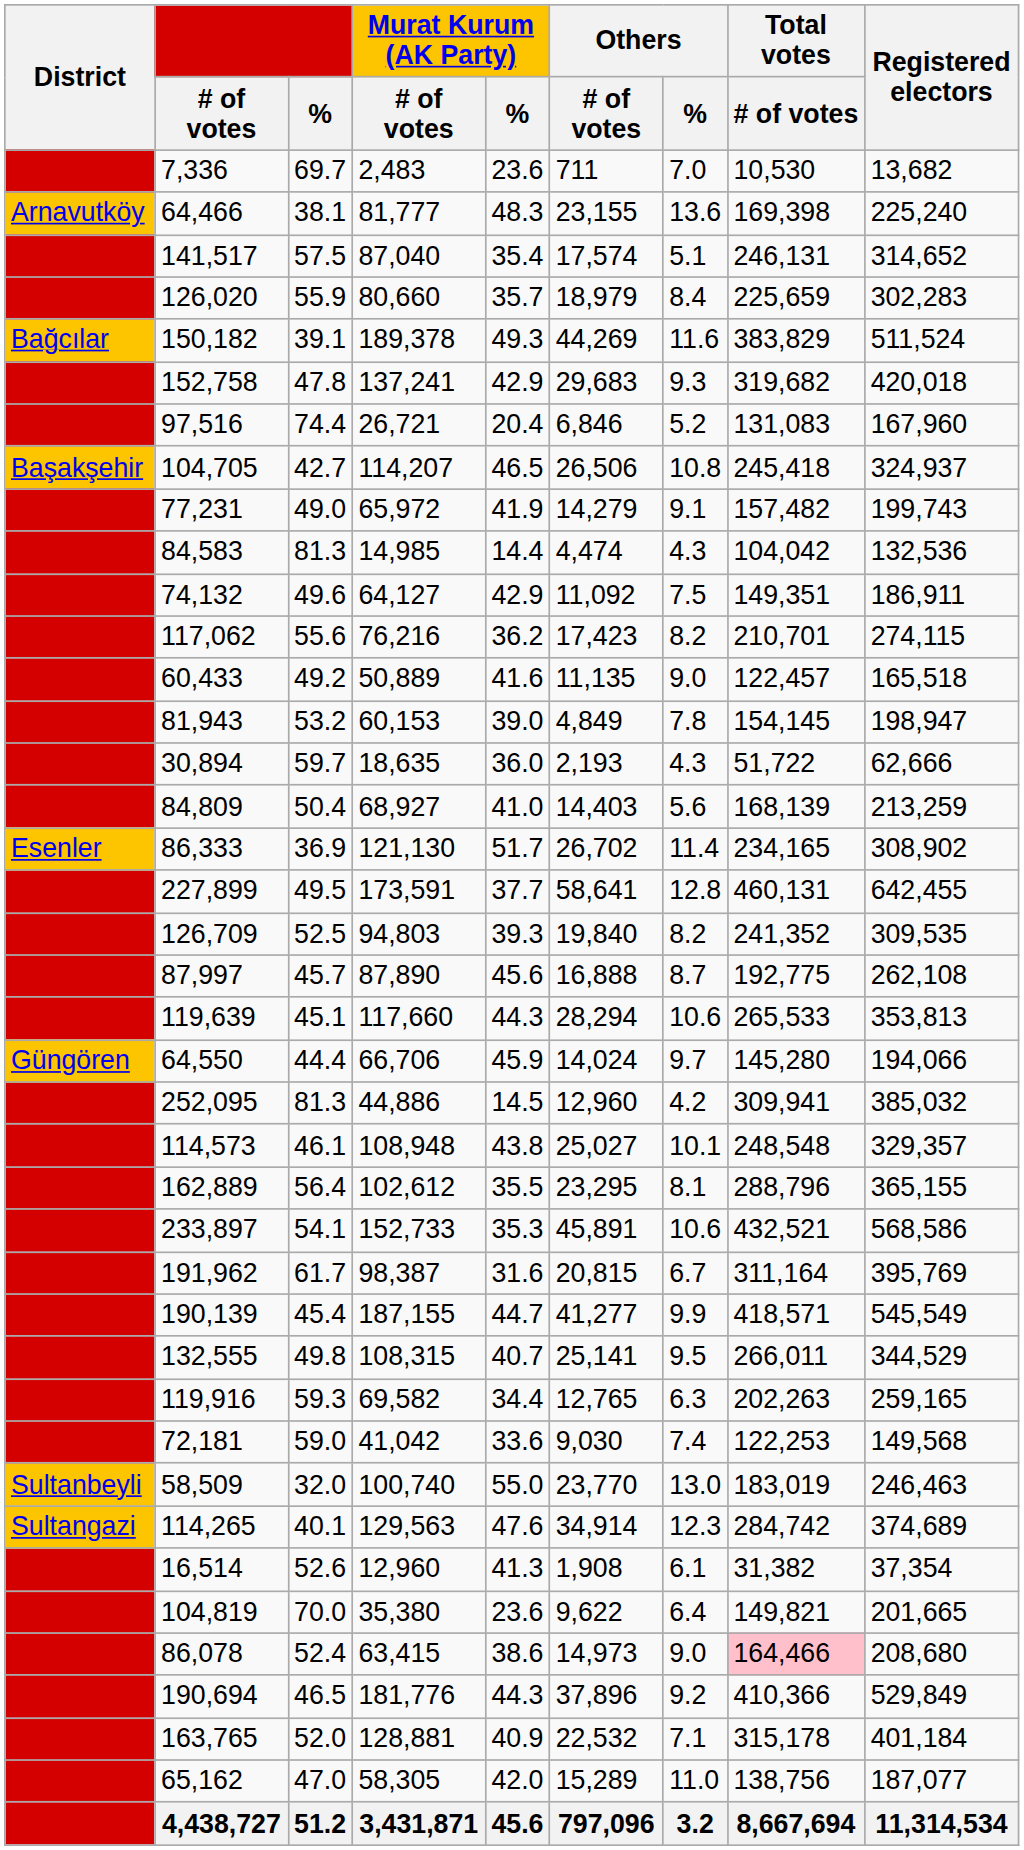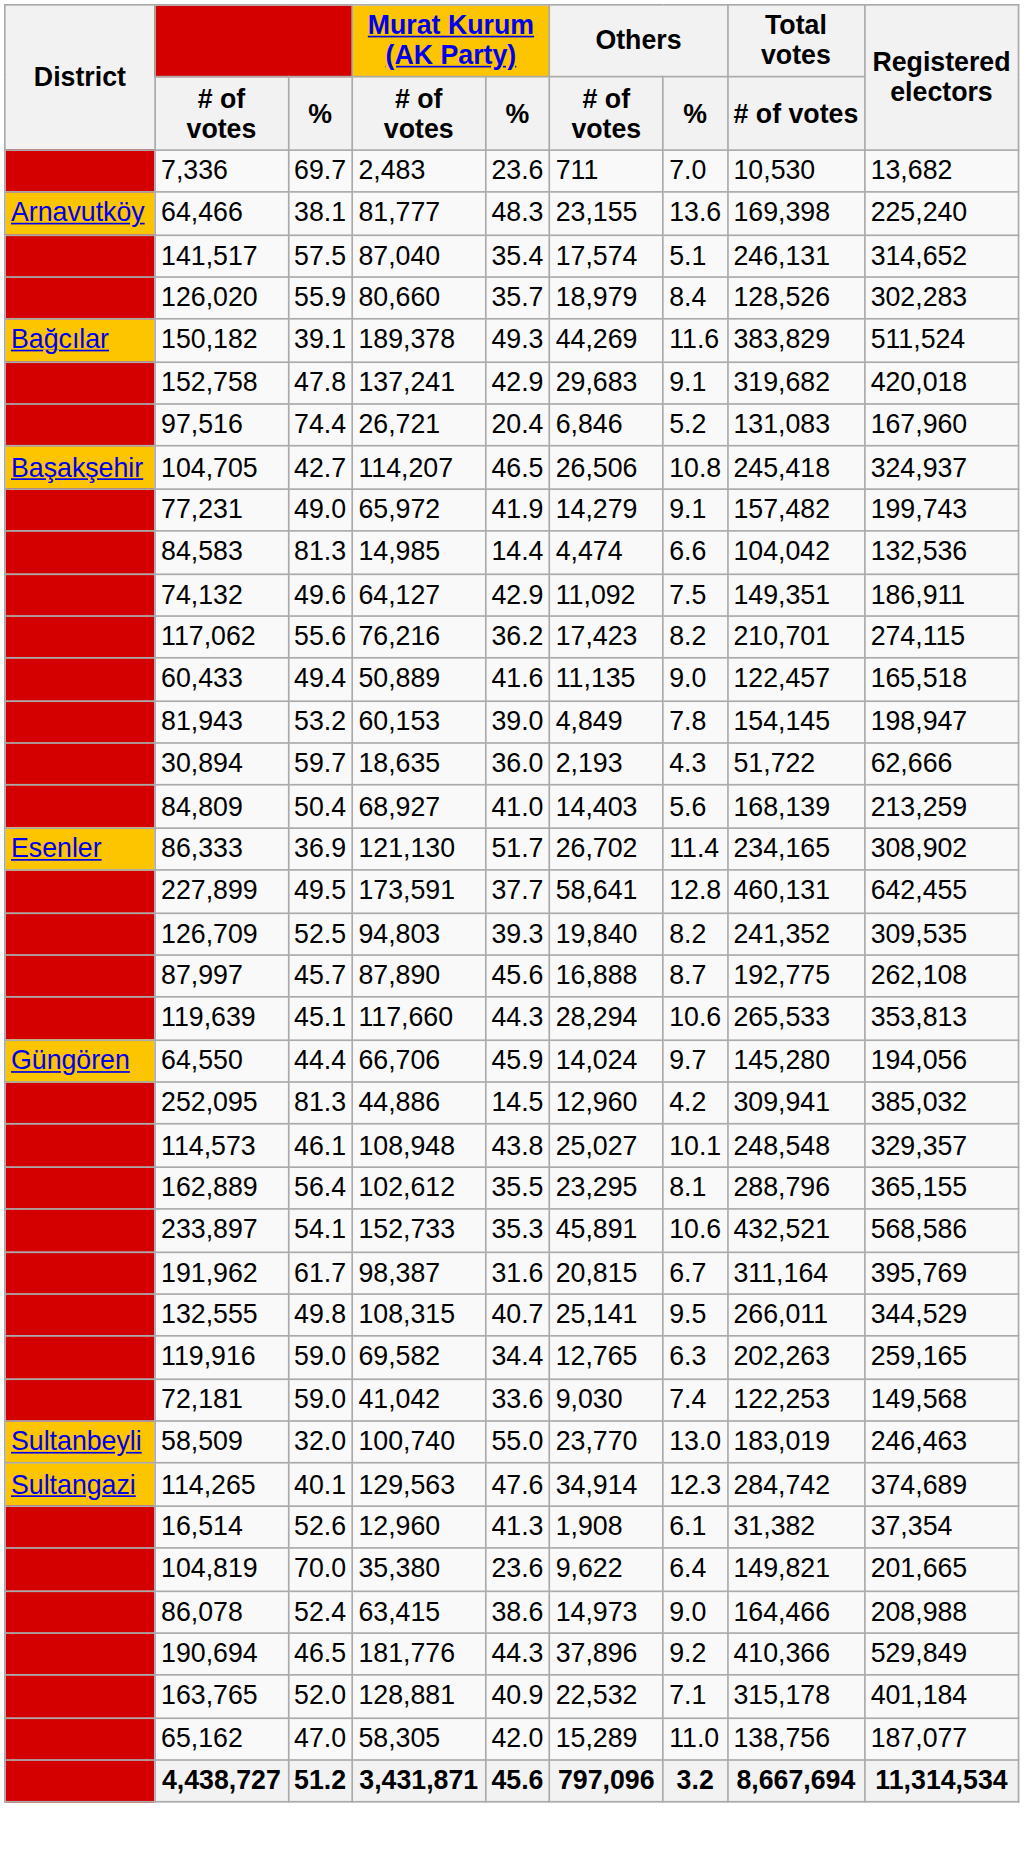 <table class="wikitable sortable">
 <tr>
 <th rowspan="2" width="100px">District</th>
 <th colspan="2" width="100px" style="background: #d40000"><a href='#'></a><br><a href='#'></a></th>
 <th colspan="2" width="100px" style="background: #Fdc400"><a href='#'>Murat Kurum</a><br><a href='#'>(AK Party)</a></th>
 <th colspan="2" width="100px">Others</th>
 <th width="100px">Total votes</th>
 <th rowspan="2" width="100px">Registered electors</th>
 </tr>
 <tr>
 <th width="80px"># of votes</th>
 <th width="20px">%</th>
 <th width="80px"># of votes</th>
 <th width="20px">%</th>
 <th width="80px"># of votes</th>
 <th width="20px">%</th>
 <th width="80px"># of votes</th>
 </tr>
 <tr>
 <td style="background: #d40000"><a href='#'></a></td>
 <td>7,336</td>
 <td>69.7</td>
 <td>2,483</td>
 <td>23.6</td>
 <td>711</td>
 <td>7.0</td>
 <td>10,530</td>
 <td>13,682</td>
 </tr>
 <tr>
 <td style="background: #Fdc400"><a href='#'>Arnavutköy</a></td>
 <td>64,466</td>
 <td>38.1</td>
 <td>81,777</td>
 <td>48.3</td>
 <td>23,155</td>
 <td>13.6</td>
 <td>169,398</td>
 <td>225,240</td>
 </tr>
 <tr>
 <td style="background: #d40000"><a href='#'></a></td>
 <td>141,517</td>
 <td>57.5</td>
 <td>87,040</td>
 <td>35.4</td>
 <td>17,574</td>
 <td>5.1</td>
 <td>246,131</td>
 <td>314,652</td>
 </tr>
 <tr>
 <td style="background: #d40000"><a href='#'></a></td>
 <td>126,020</td>
 <td>55.9</td>
 <td>80,660</td>
 <td>35.7</td>
 <td>18,979</td>
 <td>8.4</td>
-<td>225,659</td>
+<td>128,526</td>
 <td>302,283</td>
 </tr>
 <tr>
 <td style="background: #Fdc400"><a href='#'>Bağcılar</a></td>
 <td>150,182</td>
 <td>39.1</td>
 <td>189,378</td>
 <td>49.3</td>
 <td>44,269</td>
 <td>11.6</td>
 <td>383,829</td>
 <td>511,524</td>
 </tr>
 <tr>
 <td style="background: #d40000"><a href='#'></a></td>
 <td>152,758</td>
 <td>47.8</td>
 <td>137,241</td>
 <td>42.9</td>
 <td>29,683</td>
-<td>9.3</td>
+<td>9.1</td>
 <td>319,682</td>
 <td>420,018</td>
 </tr>
 <tr>
 <td style="background: #d40000"><a href='#'></a></td>
 <td>97,516</td>
 <td>74.4</td>
 <td>26,721</td>
 <td>20.4</td>
 <td>6,846</td>
 <td>5.2</td>
 <td>131,083</td>
 <td>167,960</td>
 </tr>
 <tr>
 <td style="background: #Fdc400"><a href='#'>Başakşehir</a></td>
 <td>104,705</td>
 <td>42.7</td>
 <td>114,207</td>
 <td>46.5</td>
 <td>26,506</td>
 <td>10.8</td>
 <td>245,418</td>
 <td>324,937</td>
 </tr>
 <tr>
 <td style="background: #d40000"><a href='#'></a></td>
 <td>77,231</td>
 <td>49.0</td>
 <td>65,972</td>
 <td>41.9</td>
 <td>14,279</td>
 <td>9.1</td>
 <td>157,482</td>
 <td>199,743</td>
 </tr>
 <tr>
 <td style="background: #d40000"><a href='#'></a></td>
 <td>84,583</td>
 <td>81.3</td>
 <td>14,985</td>
 <td>14.4</td>
 <td>4,474</td>
-<td>4.3</td>
+<td>6.6</td>
 <td>104,042</td>
 <td>132,536</td>
 </tr>
 <tr>
 <td style="background: #d40000"><a href='#'></a></td>
 <td>74,132</td>
 <td>49.6</td>
 <td>64,127</td>
 <td>42.9</td>
 <td>11,092</td>
 <td>7.5</td>
 <td>149,351</td>
 <td>186,911</td>
 </tr>
 <tr>
 <td style="background: #d40000"><a href='#'></a></td>
 <td>117,062</td>
 <td>55.6</td>
 <td>76,216</td>
 <td>36.2</td>
 <td>17,423</td>
 <td>8.2</td>
 <td>210,701</td>
 <td>274,115</td>
 </tr>
 <tr>
 <td style="background: #d40000"><a href='#'></a></td>
 <td>60,433</td>
-<td>49.2</td>
+<td>49.4</td>
 <td>50,889</td>
 <td>41.6</td>
 <td>11,135</td>
 <td>9.0</td>
 <td>122,457</td>
 <td>165,518</td>
 </tr>
 <tr>
 <td style="background: #d40000"><a href='#'></a></td>
 <td>81,943</td>
 <td>53.2</td>
 <td>60,153</td>
 <td>39.0</td>
 <td>4,849</td>
 <td>7.8</td>
 <td>154,145</td>
 <td>198,947</td>
 </tr>
 <tr>
 <td style="background: #d40000"><a href='#'></a></td>
 <td>30,894</td>
 <td>59.7</td>
 <td>18,635</td>
 <td>36.0</td>
 <td>2,193</td>
 <td>4.3</td>
 <td>51,722</td>
 <td>62,666</td>
 </tr>
 <tr>
 <td style="background: #d40000"><a href='#'></a></td>
 <td>84,809</td>
 <td>50.4</td>
 <td>68,927</td>
 <td>41.0</td>
 <td>14,403</td>
 <td>5.6</td>
 <td>168,139</td>
 <td>213,259</td>
 </tr>
 <tr>
 <td style="background: #Fdc400"><a href='#'>Esenler</a></td>
 <td>86,333</td>
 <td>36.9</td>
 <td>121,130</td>
 <td>51.7</td>
 <td>26,702</td>
 <td>11.4</td>
 <td>234,165</td>
 <td>308,902</td>
 </tr>
 <tr>
 <td style="background: #d40000"><a href='#'></a></td>
 <td>227,899</td>
 <td>49.5</td>
 <td>173,591</td>
 <td>37.7</td>
 <td>58,641</td>
 <td>12.8</td>
 <td>460,131</td>
 <td>642,455</td>
 </tr>
 <tr>
 <td style="background: #d40000"><a href='#'></a></td>
 <td>126,709</td>
 <td>52.5</td>
 <td>94,803</td>
 <td>39.3</td>
 <td>19,840</td>
 <td>8.2</td>
 <td>241,352</td>
 <td>309,535</td>
 </tr>
 <tr>
 <td style="background: #d40000"><a href='#'></a></td>
 <td>87,997</td>
 <td>45.7</td>
 <td>87,890</td>
 <td>45.6</td>
 <td>16,888</td>
 <td>8.7</td>
 <td>192,775</td>
 <td>262,108</td>
 </tr>
 <tr>
 <td style="background: #d40000"><a href='#'></a></td>
 <td>119,639</td>
 <td>45.1</td>
 <td>117,660</td>
 <td>44.3</td>
 <td>28,294</td>
 <td>10.6</td>
 <td>265,533</td>
 <td>353,813</td>
 </tr>
 <tr>
 <td style="background: #Fdc400"><a href='#'>Güngören</a></td>
 <td>64,550</td>
 <td>44.4</td>
 <td>66,706</td>
 <td>45.9</td>
 <td>14,024</td>
 <td>9.7</td>
 <td>145,280</td>
-<td>194,066</td>
+<td>194,056</td>
 </tr>
 <tr>
 <td style="background: #d40000"><a href='#'></a></td>
 <td>252,095</td>
 <td>81.3</td>
 <td>44,886</td>
 <td>14.5</td>
 <td>12,960</td>
 <td>4.2</td>
 <td>309,941</td>
 <td>385,032</td>
 </tr>
 <tr>
 <td style="background: #d40000"><a href='#'></a></td>
 <td>114,573</td>
 <td>46.1</td>
 <td>108,948</td>
 <td>43.8</td>
 <td>25,027</td>
 <td>10.1</td>
 <td>248,548</td>
 <td>329,357</td>
 </tr>
 <tr>
 <td style="background: #d40000"><a href='#'></a></td>
 <td>162,889</td>
 <td>56.4</td>
 <td>102,612</td>
 <td>35.5</td>
 <td>23,295</td>
 <td>8.1</td>
 <td>288,796</td>
 <td>365,155</td>
 </tr>
 <tr>
 <td style="background: #d40000"><a href='#'></a></td>
 <td>233,897</td>
 <td>54.1</td>
 <td>152,733</td>
 <td>35.3</td>
 <td>45,891</td>
 <td>10.6</td>
 <td>432,521</td>
 <td>568,586</td>
 </tr>
 <tr>
 <td style="background: #d40000"><a href='#'></a></td>
 <td>191,962</td>
 <td>61.7</td>
 <td>98,387</td>
 <td>31.6</td>
 <td>20,815</td>
 <td>6.7</td>
 <td>311,164</td>
 <td>395,769</td>
 </tr>
 <tr>
 <td style="background: #d40000"><a href='#'></a></td>
-<td>190,139</td>
-<td>45.4</td>
-<td>187,155</td>
-<td>44.7</td>
-<td>41,277</td>
-<td>9.9</td>
-<td>418,571</td>
-<td>545,549</td>
-</tr>
-<tr>
-<td style="background: #d40000"><a href='#'></a></td>
 <td>132,555</td>
 <td>49.8</td>
 <td>108,315</td>
 <td>40.7</td>
 <td>25,141</td>
 <td>9.5</td>
 <td>266,011</td>
 <td>344,529</td>
 </tr>
 <tr>
 <td style="background: #d40000"><a href='#'></a></td>
 <td>119,916</td>
-<td>59.3</td>
+<td>59.0</td>
 <td>69,582</td>
 <td>34.4</td>
 <td>12,765</td>
 <td>6.3</td>
 <td>202,263</td>
 <td>259,165</td>
 </tr>
 <tr>
 <td style="background: #d40000"><a href='#'></a></td>
 <td>72,181</td>
 <td>59.0</td>
 <td>41,042</td>
 <td>33.6</td>
 <td>9,030</td>
 <td>7.4</td>
 <td>122,253</td>
 <td>149,568</td>
 </tr>
 <tr>
 <td style="background: #Fdc400"><a href='#'>Sultanbeyli</a></td>
 <td>58,509</td>
 <td>32.0</td>
 <td>100,740</td>
 <td>55.0</td>
 <td>23,770</td>
 <td>13.0</td>
 <td>183,019</td>
 <td>246,463</td>
 </tr>
 <tr>
 <td style="background: #Fdc400"><a href='#'>Sultangazi</a></td>
 <td>114,265</td>
 <td>40.1</td>
 <td>129,563</td>
 <td>47.6</td>
 <td>34,914</td>
 <td>12.3</td>
 <td>284,742</td>
 <td>374,689</td>
 </tr>
 <tr>
 <td style="background: #d40000"><a href='#'></a></td>
 <td>16,514</td>
 <td>52.6</td>
 <td>12,960</td>
 <td>41.3</td>
 <td>1,908</td>
 <td>6.1</td>
 <td>31,382</td>
 <td>37,354</td>
 </tr>
 <tr>
 <td style="background: #d40000"><a href='#'></a></td>
 <td>104,819</td>
 <td>70.0</td>
 <td>35,380</td>
 <td>23.6</td>
 <td>9,622</td>
 <td>6.4</td>
 <td>149,821</td>
 <td>201,665</td>
 </tr>
 <tr>
 <td style="background: #d40000"><a href='#'></a></td>
 <td>86,078</td>
 <td>52.4</td>
 <td>63,415</td>
 <td>38.6</td>
 <td>14,973</td>
 <td>9.0</td>
-<td style="background: pink;">164,466</td>
-<td>208,680</td>
+<td>164,466</td>
+<td>208,988</td>
 </tr>
 <tr>
 <td style="background: #d40000"><a href='#'></a></td>
 <td>190,694</td>
 <td>46.5</td>
 <td>181,776</td>
 <td>44.3</td>
 <td>37,896</td>
 <td>9.2</td>
 <td>410,366</td>
 <td>529,849</td>
 </tr>
 <tr>
 <td style="background: #d40000"><a href='#'></a></td>
 <td>163,765</td>
 <td>52.0</td>
 <td>128,881</td>
 <td>40.9</td>
 <td>22,532</td>
 <td>7.1</td>
 <td>315,178</td>
 <td>401,184</td>
 </tr>
 <tr>
 <td style="background: #d40000"><a href='#'></a></td>
 <td>65,162</td>
 <td>47.0</td>
 <td>58,305</td>
 <td>42.0</td>
 <td>15,289</td>
 <td>11.0</td>
 <td>138,756</td>
 <td>187,077</td>
 </tr>
 <tr>
 <th style="background: #d40000"><a href='#'></a></th>
 <th>4,438,727</th>
 <th>51.2</th>
 <th>3,431,871</th>
 <th>45.6</th>
 <th>797,096</th>
 <th>3.2</th>
 <th>8,667,694</th>
 <th>11,314,534</th>
 </tr>
 </table>
